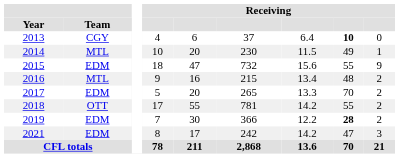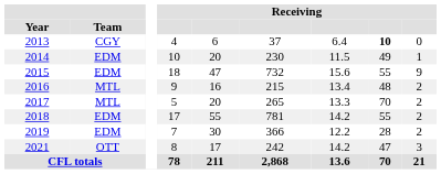 <table BORDER="0" CELLPADDING="1" CELLSPACING="0" width="65%" style="text-align:center">
 <tr bgcolor="#e0e0e0">
 <th colspan="2"></th>
 <th rowspan="101" bgcolor="#ffffff"> </th>
 <th colspan="6">Receiving</th>
 </tr>
 <tr bgcolor="#e0e0e0">
 <th>Year</th>
 <th>Team</th>
 <th></th>
 <th></th>
 <th></th>
 <th></th>
 <th></th>
 <th></th>
 </tr>
 <tr ALIGN="center" bgcolor="">
 <td><a href='#'>2013</a></td>
 <td><a href='#'>CGY</a></td>
 <td>4</td>
 <td>6</td>
 <td>37</td>
 <td>6.4</td>
 <td><strong>10</strong></td>
 <td>0</td>
 </tr>
 <tr ALIGN="center" bgcolor="#f0f0f0">
 <td><a href='#'>2014</a></td>
-<td><a href='#'>MTL</a></td>
+<td><a href='#'>EDM</a></td>
 <td>10</td>
 <td>20</td>
 <td>230</td>
 <td>11.5</td>
 <td>49</td>
 <td>1</td>
 </tr>
 <tr ALIGN="center" bgcolor="">
 <td><a href='#'>2015</a></td>
 <td><a href='#'>EDM</a></td>
 <td>18</td>
 <td>47</td>
 <td>732</td>
 <td>15.6</td>
 <td>55</td>
 <td>9</td>
 </tr>
 <tr ALIGN="center" bgcolor="#f0f0f0">
 <td><a href='#'>2016</a></td>
 <td><a href='#'>MTL</a></td>
 <td>9</td>
 <td>16</td>
 <td>215</td>
 <td>13.4</td>
 <td>48</td>
 <td>2</td>
 </tr>
 <tr ALIGN="center" bgcolor="">
 <td><a href='#'>2017</a></td>
-<td><a href='#'>EDM</a></td>
+<td><a href='#'>MTL</a></td>
 <td>5</td>
 <td>20</td>
 <td>265</td>
 <td>13.3</td>
 <td>70</td>
 <td>2</td>
 </tr>
 <tr ALIGN="center" bgcolor="#f0f0f0">
 <td><a href='#'>2018</a></td>
-<td><a href='#'>OTT</a></td>
+<td><a href='#'>EDM</a></td>
 <td>17</td>
 <td>55</td>
 <td>781</td>
 <td>14.2</td>
 <td>55</td>
 <td>2</td>
 </tr>
 <tr ALIGN="center" bgcolor="">
 <td><a href='#'>2019</a></td>
 <td><a href='#'>EDM</a></td>
 <td>7</td>
 <td>30</td>
 <td>366</td>
 <td>12.2</td>
-<td><strong>28</strong></td>
+<td>28</td>
 <td>2</td>
 </tr>
 <tr ALIGN="center" bgcolor="#f0f0f0">
 <td><a href='#'>2021</a></td>
-<td><a href='#'>EDM</a></td>
+<td><a href='#'>OTT</a></td>
 <td>8</td>
 <td>17</td>
 <td>242</td>
 <td>14.2</td>
 <td>47</td>
 <td>3</td>
 </tr>
 <tr bgcolor="#e0e0e0">
 <th colspan="2"><a href='#'>CFL totals</a></th>
 <th><strong>78</strong></th>
 <th><strong>211</strong></th>
 <th><strong>2,868</strong></th>
 <th><strong>13.6</strong></th>
 <th><strong>70</strong></th>
 <th><strong>21</strong></th>
 </tr>
 </table>
